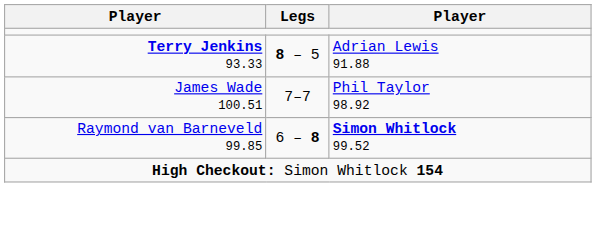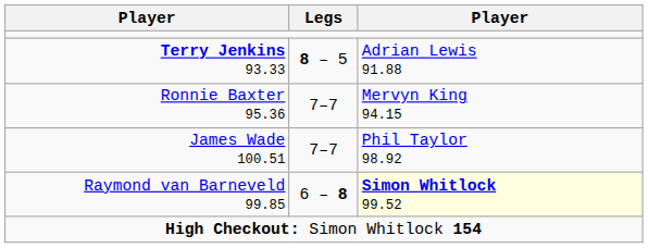 <table class=wikitable style="text-align:center">
 <tr>
 <th width=225>Player</th>
 <th width=50>Legs</th>
 <th width=225>Player</th>
 </tr>
 <tr align=center>
 <td colspan="3"></td>
 </tr>
 <tr align=left>
 <td align=right><strong><a href='#'>Terry Jenkins</a></strong>  <br> <small><span>93.33</span></small></td>
 <td align=center><strong>8</strong> – 5</td>
 <td> <a href='#'>Adrian Lewis</a> <br> <small><span>91.88</span></small></td>
 </tr>
 <tr align=left>
+<td align=right><a href='#'>Ronnie Baxter</a>  <br> <small><span>95.36</span></small></td>
+<td align=center>7–7</td>
+<td> <a href='#'>Mervyn King</a><br><small><span>94.15</span></small></td>
+</tr>
+<tr align=left>
 <td align=right><a href='#'>James Wade</a>  <br> <small><span>100.51</span></small></td>
 <td align=center>7–7</td>
 <td> <a href='#'>Phil Taylor</a> <br><small><span>98.92</span></small></td>
 </tr>
 <tr align=left>
 <td align=right><a href='#'>Raymond van Barneveld</a>  <br> <small><span>99.85</span></small></td>
 <td align=center>6 – <strong>8</strong></td>
-<td> <strong><a href='#'>Simon Whitlock</a></strong> <br> <small><span>99.52</span></small></td>
+<td style="background: lightyellow;"> <strong><a href='#'>Simon Whitlock</a></strong> <br> <small><span>99.52</span></small></td>
 </tr>
 <tr align=center>
 <td colspan="3"><strong>High Checkout:</strong> Simon Whitlock <strong>154</strong></td>
 </tr>
 </table>
